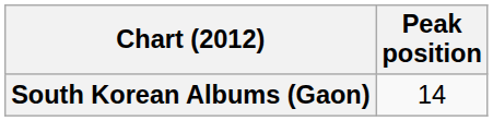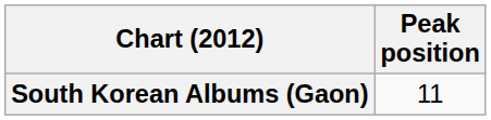 <table class="wikitable plainrowheaders">
 <tr>
 <th>Chart (2012)</th>
 <th>Peak<br>position</th>
 </tr>
 <tr>
 <th scope="row">South Korean Albums (Gaon)</th>
-<td align=center>14</td>
+<td align=center>11</td>
 </tr>
 </table>
